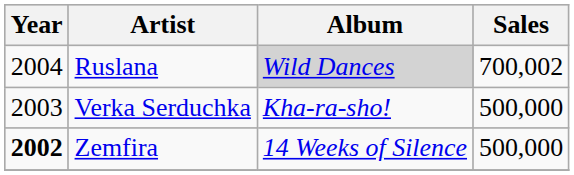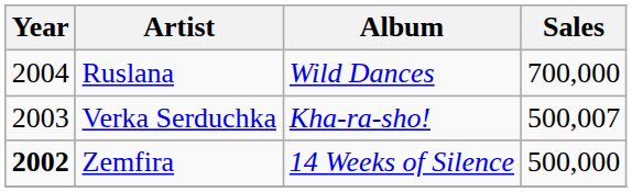 <table class="wikitable sortable">
 <tr>
 <th>Year</th>
 <th>Artist</th>
 <th>Album</th>
 <th>Sales</th>
 </tr>
 <tr>
 <td>2004</td>
 <td><a href='#'>Ruslana</a></td>
-<td style="background: lightgrey;"><a href='#'><em>Wild Dances</em></a></td>
-<td>700,002</td>
+<td><a href='#'><em>Wild Dances</em></a></td>
+<td>700,000</td>
 </tr>
 <tr>
 <td>2003</td>
 <td><a href='#'>Verka Serduchka</a></td>
 <td><em><a href='#'>Kha-ra-sho!</a></em></td>
-<td>500,000</td>
+<td>500,007</td>
 </tr>
 <tr>
 <td><strong>2002</strong></td>
 <td><a href='#'>Zemfira</a></td>
 <td><em><a href='#'>14 Weeks of Silence</a></em></td>
 <td>500,000</td>
 </tr>
 <tr>
 </tr>
 </table>
